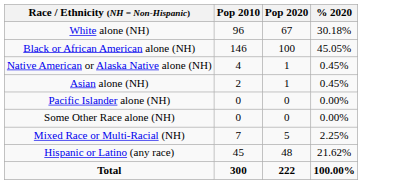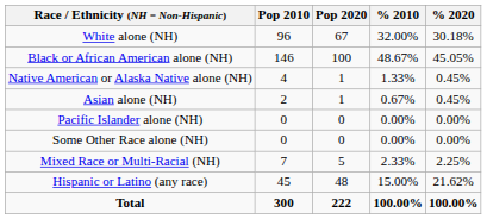 <table class="wikitable" style="text-align:center;">
 <tr>
 <th>Race / Ethnicity <small>(<em>NH = Non-Hispanic</em>)</small></th>
 <th>Pop 2010</th>
 <th>Pop 2020</th>
+<th>% 2010</th>
 <th>% 2020</th>
 </tr>
 <tr>
 <td><a href='#'>White</a> alone (NH)</td>
 <td>96</td>
 <td>67</td>
+<td>32.00%</td>
 <td>30.18%</td>
 </tr>
 <tr>
 <td><a href='#'>Black or African American</a> alone (NH)</td>
 <td>146</td>
 <td>100</td>
+<td>48.67%</td>
 <td>45.05%</td>
 </tr>
 <tr>
 <td><a href='#'>Native American</a> or <a href='#'>Alaska Native</a> alone (NH)</td>
 <td>4</td>
 <td>1</td>
+<td>1.33%</td>
 <td>0.45%</td>
 </tr>
 <tr>
 <td><a href='#'>Asian</a> alone (NH)</td>
 <td>2</td>
 <td>1</td>
+<td>0.67%</td>
 <td>0.45%</td>
 </tr>
 <tr>
 <td><a href='#'>Pacific Islander</a> alone (NH)</td>
 <td>0</td>
 <td>0</td>
 <td>0.00%</td>
+<td>0.00%</td>
 </tr>
 <tr>
 <td>Some Other Race alone (NH)</td>
 <td>0</td>
 <td>0</td>
 <td>0.00%</td>
+<td>0.00%</td>
 </tr>
 <tr>
 <td><a href='#'>Mixed Race or Multi-Racial</a> (NH)</td>
 <td>7</td>
 <td>5</td>
+<td>2.33%</td>
 <td>2.25%</td>
 </tr>
 <tr>
 <td><a href='#'>Hispanic or Latino</a> (any race)</td>
 <td>45</td>
 <td>48</td>
+<td>15.00%</td>
 <td>21.62%</td>
 </tr>
 <tr>
 <td><strong>Total</strong></td>
 <td><strong>300</strong></td>
 <td><strong>222</strong></td>
 <td><strong>100.00%</strong></td>
+<td><strong>100.00%</strong></td>
 </tr>
 </table>
